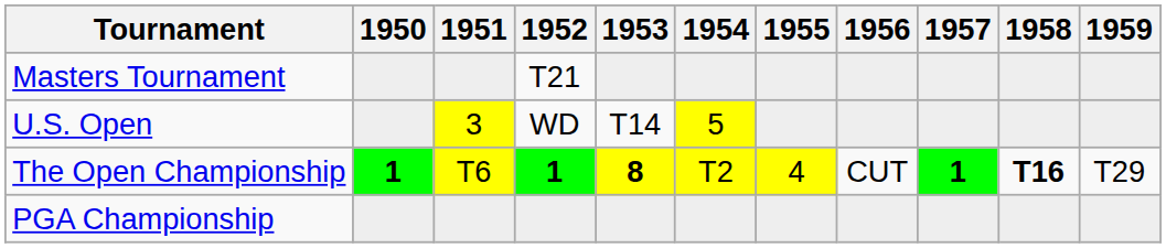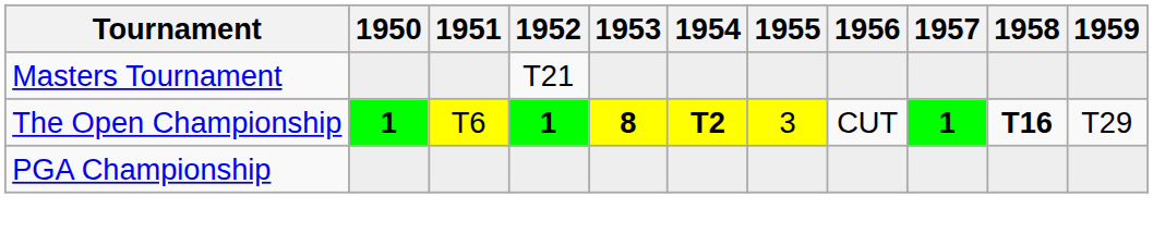 <table class="wikitable" style="font-size:95%;text-align:center;">
 <tr>
 <th>Tournament</th>
 <th>1950</th>
 <th>1951</th>
 <th>1952</th>
 <th>1953</th>
 <th>1954</th>
 <th>1955</th>
 <th>1956</th>
 <th>1957</th>
 <th>1958</th>
 <th>1959</th>
 </tr>
 <tr>
 <td align=left><a href='#'>Masters Tournament</a></td>
 <td style="background:#eeeeee;"></td>
 <td style="background:#eeeeee;"></td>
 <td>T21</td>
 <td style="background:#eeeeee;"></td>
 <td style="background:#eeeeee;"></td>
 <td style="background:#eeeeee;"></td>
 <td style="background:#eeeeee;"></td>
 <td style="background:#eeeeee;"></td>
 <td style="background:#eeeeee;"></td>
 <td style="background:#eeeeee;"></td>
 </tr>
 <tr>
-<td align=left><a href='#'>U.S. Open</a></td>
-<td style="background:#eeeeee;"></td>
-<td style="background:yellow;">3</td>
-<td>WD</td>
-<td>T14</td>
-<td style="background:yellow;">5</td>
-<td style="background:#eeeeee;"></td>
-<td style="background:#eeeeee;"></td>
-<td style="background:#eeeeee;"></td>
-<td style="background:#eeeeee;"></td>
-<td style="background:#eeeeee;"></td>
-</tr>
-<tr>
 <td align=left><a href='#'>The Open Championship</a></td>
 <td style="background:lime;"><strong>1</strong></td>
 <td style="background:yellow;">T6</td>
 <td style="background:lime;"><strong>1</strong></td>
 <td style="background:yellow;"><strong>8</strong></td>
-<td style="background:yellow;">T2</td>
-<td style="background:yellow;">4</td>
+<td style="background:yellow;"><strong>T2</strong></td>
+<td style="background:yellow;">3</td>
 <td>CUT</td>
 <td style="background:lime;"><strong>1</strong></td>
 <td><strong>T16</strong></td>
 <td>T29</td>
 </tr>
 <tr>
 <td align=left><a href='#'>PGA Championship</a></td>
 <td style="background:#eeeeee;"></td>
 <td style="background:#eeeeee;"></td>
 <td style="background:#eeeeee;"></td>
 <td style="background:#eeeeee;"></td>
 <td style="background:#eeeeee;"></td>
 <td style="background:#eeeeee;"></td>
 <td style="background:#eeeeee;"></td>
 <td style="background:#eeeeee;"></td>
 <td style="background:#eeeeee;"></td>
 <td style="background:#eeeeee;"></td>
 </tr>
 </table>
